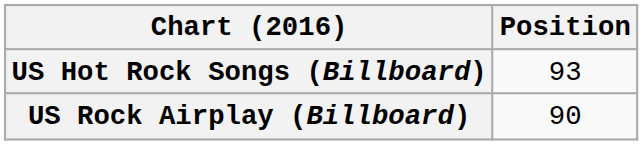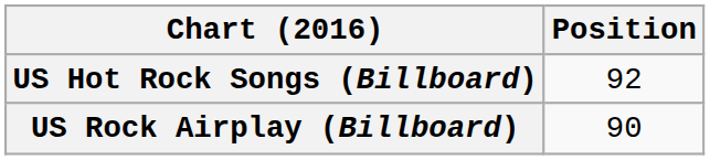 <table class="wikitable sortable plainrowheaders" style="text-align:center">
 <tr>
 <th>Chart (2016)</th>
 <th>Position</th>
 </tr>
 <tr>
 <th scope="row">US Hot Rock Songs (<em>Billboard</em>)</th>
-<td>93</td>
+<td>92</td>
 </tr>
 <tr>
 <th scope="row">US Rock Airplay (<em>Billboard</em>)</th>
 <td>90</td>
 </tr>
 </table>
